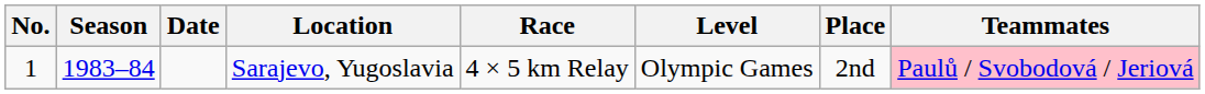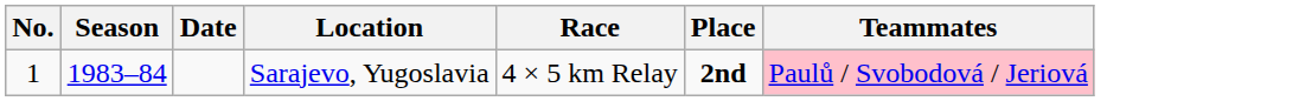 <table class="wikitable sortable" style="text-align: center;">
 <tr>
 <th scope="col">No.</th>
 <th scope="col">Season</th>
 <th scope="col">Date</th>
 <th scope="col">Location</th>
 <th scope="col">Race</th>
-<th scope="col">Level</th>
 <th scope="col">Place</th>
 <th scope="col">Teammates</th>
 </tr>
 <tr>
 <td>1</td>
 <td><a href='#'>1983–84</a></td>
 <td style="text-align: right;"></td>
 <td style="text-align: left;"> <a href='#'>Sarajevo</a>, Yugoslavia</td>
 <td>4 × 5 km Relay</td>
-<td>Olympic Games</td>
-<td>2nd</td>
+<td><strong>2nd</strong></td>
 <td style="background: pink;"><a href='#'>Paulů</a> / <a href='#'>Svobodová</a> / <a href='#'>Jeriová</a></td>
 </tr>
 </table>
